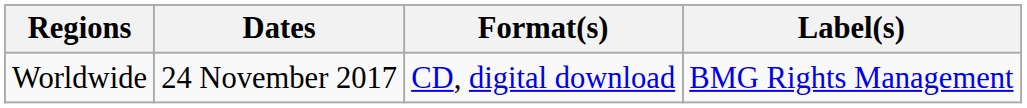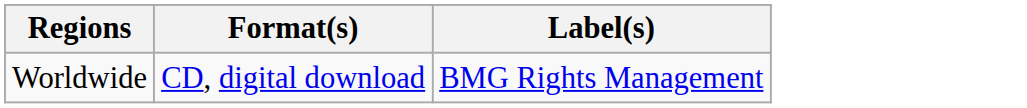 <table class="wikitable plainrowheaders">
 <tr>
 <th scope="col">Regions</th>
-<th scope="col">Dates</th>
 <th scope="col">Format(s)</th>
 <th scope="col">Label(s)</th>
 </tr>
 <tr>
 <td>Worldwide</td>
-<td>24 November 2017</td>
 <td><a href='#'>CD</a>, <a href='#'>digital download</a></td>
 <td><a href='#'>BMG Rights Management</a></td>
 </tr>
 </table>
